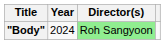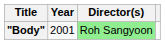 <table class="wikitable plainrowheaders" style="text-align:center">
 <tr>
 <th scope="col">Title</th>
 <th scope="col">Year</th>
 <th scope="col">Director(s)</th>
 <th scope="col"></th>
 </tr>
 <tr>
 <th scope="row">"Body" </th>
-<td>2024</td>
+<td>2001</td>
 <td style="background: lightgreen;">Roh Sangyoon</td>
 <td></td>
 </tr>
 </table>
